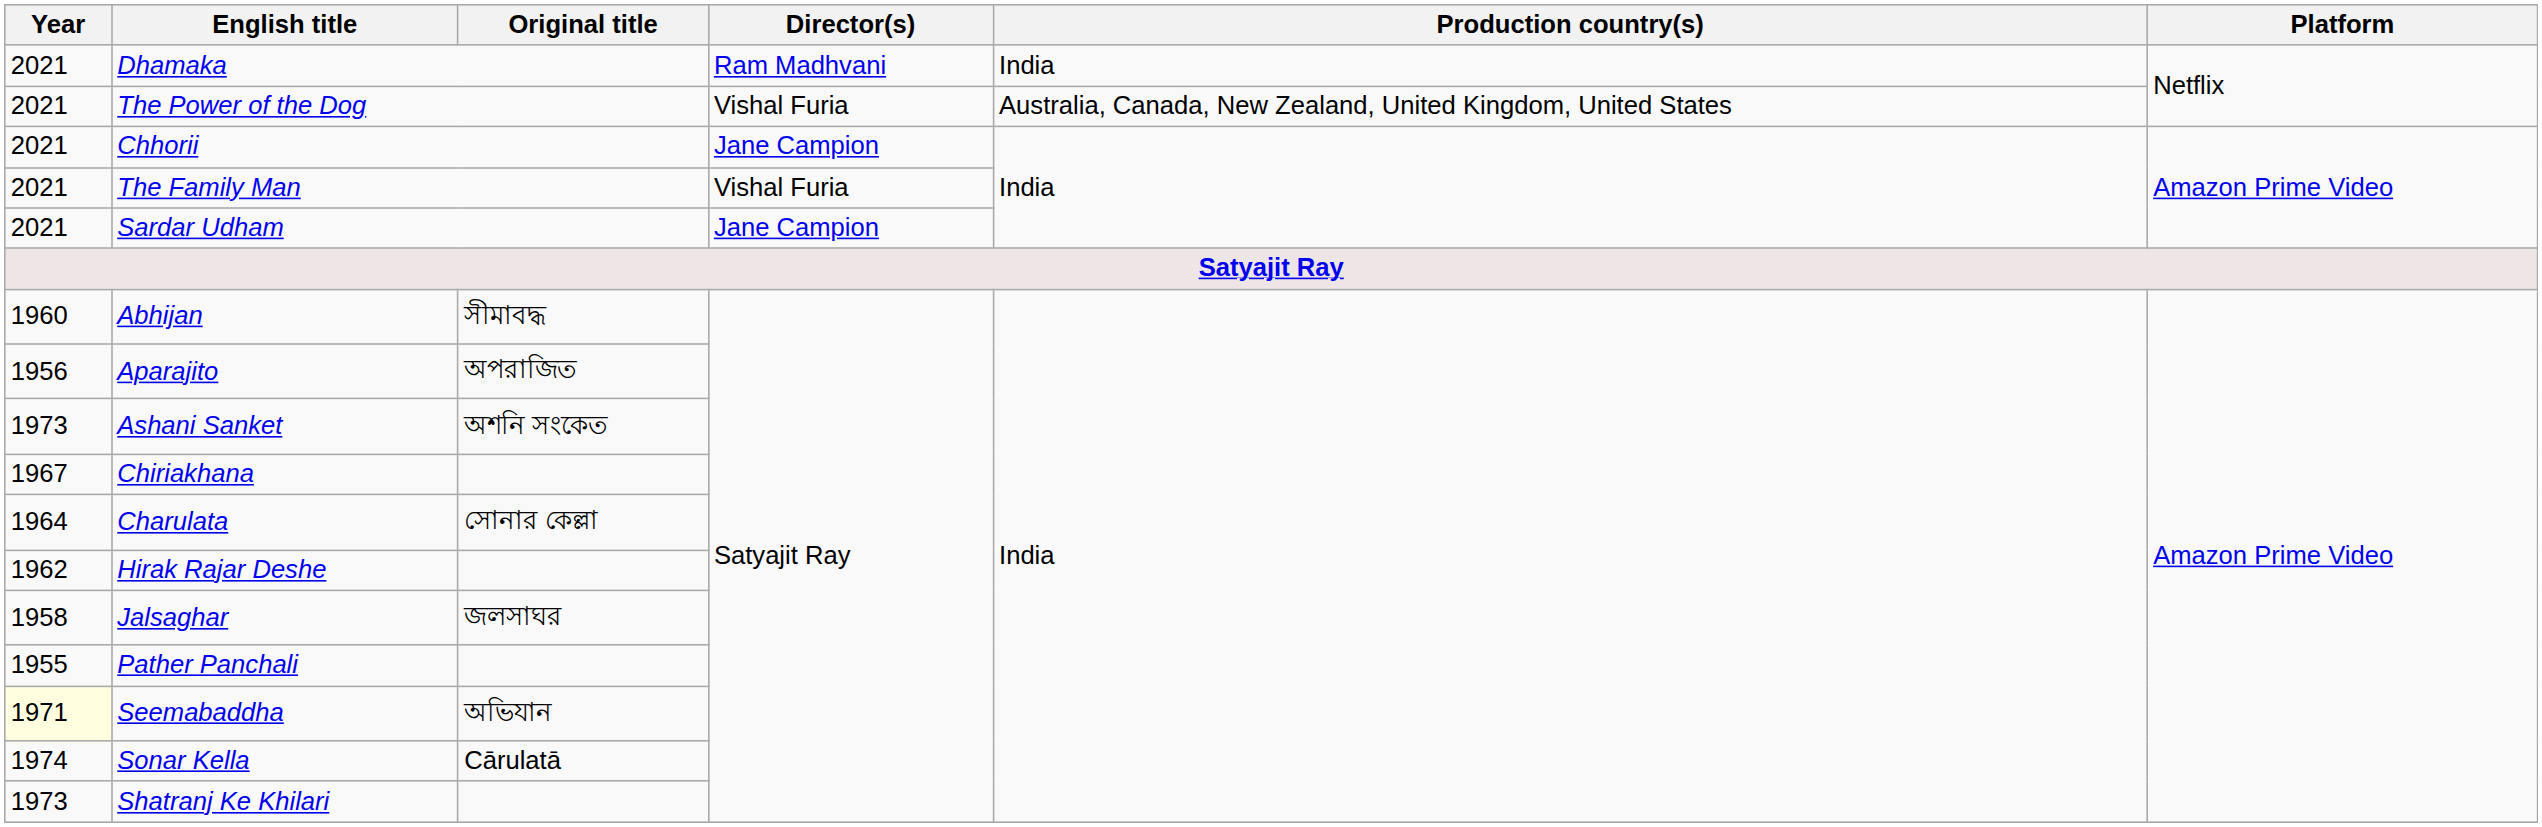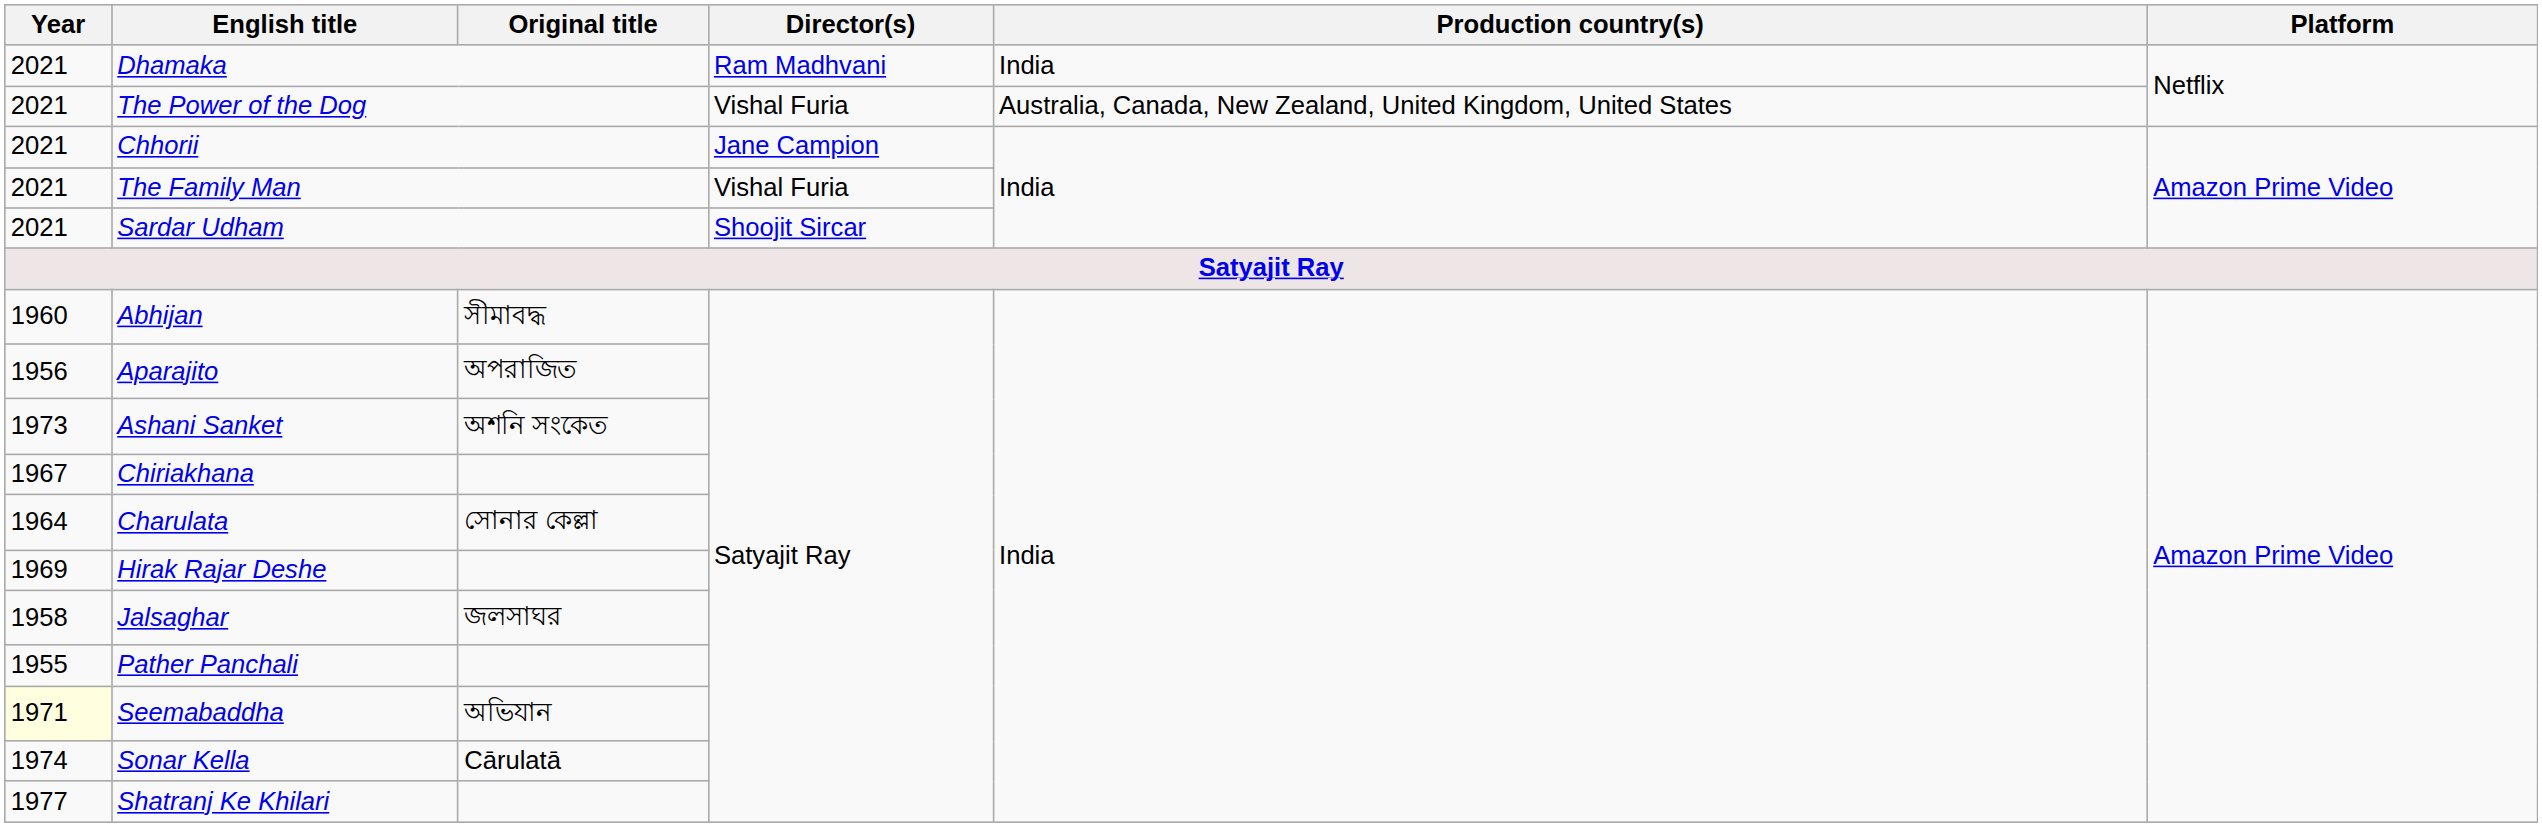 <table class="sortable wikitable" style="width:100%; margin-bottom:4px" cellpadding="5">
 <tr>
 <th scope="col">Year</th>
 <th scope="col">English title</th>
 <th scope="col">Original title</th>
 <th scope="col">Director(s)</th>
 <th scope="col">Production country(s)</th>
 <th scope="col">Platform</th>
 </tr>
 <tr>
 <td>2021</td>
 <td colspan=2><em><a href='#'>Dhamaka</a></em></td>
 <td><a href='#'>Ram Madhvani</a></td>
 <td>India</td>
 <td rowspan=2>Netflix</td>
 </tr>
 <tr>
 <td>2021</td>
 <td colspan=2><em><a href='#'>The Power of the Dog</a></em></td>
 <td>Vishal Furia</td>
 <td>Australia, Canada, New Zealand, United Kingdom, United States</td>
 </tr>
 <tr>
 <td>2021</td>
 <td colspan=2><em><a href='#'>Chhorii</a></em></td>
 <td><a href='#'>Jane Campion</a></td>
 <td rowspan=3>India</td>
 <td rowspan=3><a href='#'>Amazon Prime Video</a></td>
 </tr>
 <tr>
 <td>2021</td>
 <td colspan=2><em><a href='#'>The Family Man</a></em></td>
 <td>Vishal Furia</td>
 </tr>
 <tr>
 <td>2021</td>
 <td colspan=2><em><a href='#'>Sardar Udham</a></em></td>
-<td><a href='#'>Jane Campion</a></td>
+<td><a href='#'>Shoojit Sircar</a></td>
 </tr>
 <tr>
 <th colspan="6" style="background:	#EDE5E6"><a href='#'>Satyajit Ray</a></th>
 </tr>
 <tr>
 <td>1960</td>
 <td><em><a href='#'>Abhijan</a></em></td>
 <td>সীমাবদ্ধ</td>
 <td rowspan=11>Satyajit Ray</td>
 <td rowspan=11>India</td>
 <td rowspan=11><a href='#'>Amazon Prime Video</a></td>
 </tr>
 <tr>
 <td>1956</td>
 <td><em><a href='#'>Aparajito</a></em></td>
 <td>অপরাজিত</td>
 </tr>
 <tr>
 <td>1973</td>
 <td><em><a href='#'>Ashani Sanket</a></em></td>
 <td>অশনি সংকেত</td>
 </tr>
 <tr>
 <td>1967</td>
 <td><em><a href='#'>Chiriakhana</a></em></td>
 <td></td>
 </tr>
 <tr>
 <td>1964</td>
 <td><em><a href='#'>Charulata</a></em></td>
 <td>সোনার কেল্লা</td>
 </tr>
 <tr>
-<td>1962</td>
+<td>1969</td>
 <td><em><a href='#'>Hirak Rajar Deshe</a></em></td>
 <td></td>
 </tr>
 <tr>
 <td>1958</td>
 <td><em><a href='#'>Jalsaghar</a></em></td>
 <td>জলসাঘর</td>
 </tr>
 <tr>
 <td>1955</td>
 <td><em><a href='#'>Pather Panchali</a></em></td>
 <td></td>
 </tr>
 <tr>
 <td style="background: lightyellow;">1971</td>
 <td><em><a href='#'>Seemabaddha</a></em></td>
 <td>অভিযান</td>
 </tr>
 <tr>
 <td>1974</td>
 <td><em><a href='#'>Sonar Kella</a></em></td>
 <td>Cārulatā</td>
 </tr>
 <tr>
-<td>1973</td>
+<td>1977</td>
 <td><em><a href='#'>Shatranj Ke Khilari</a></em></td>
 <td></td>
 </tr>
 <tr>
 </tr>
 </table>
